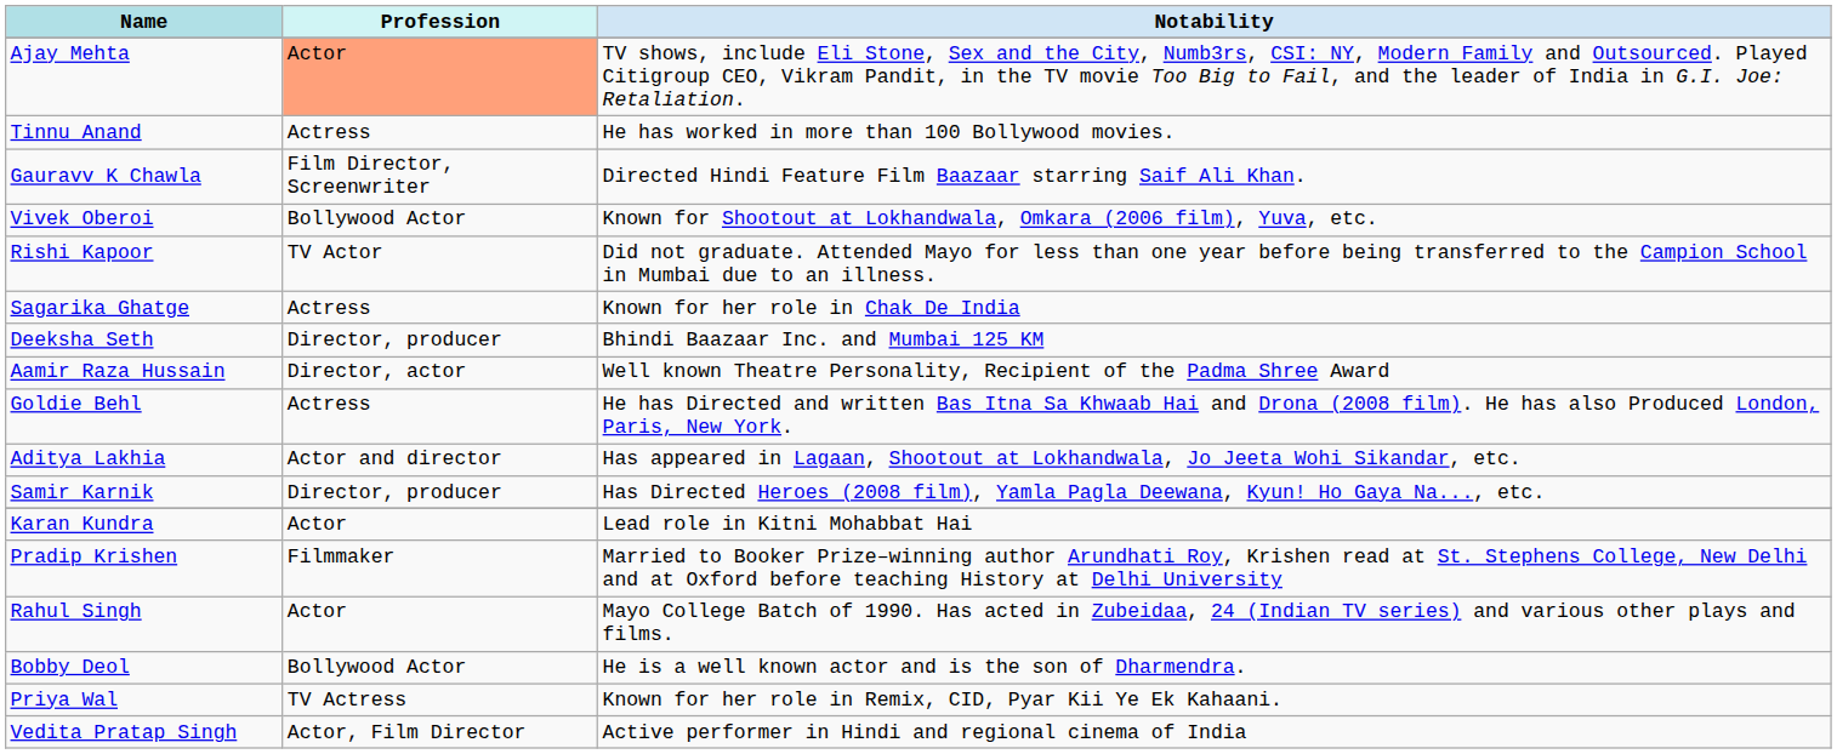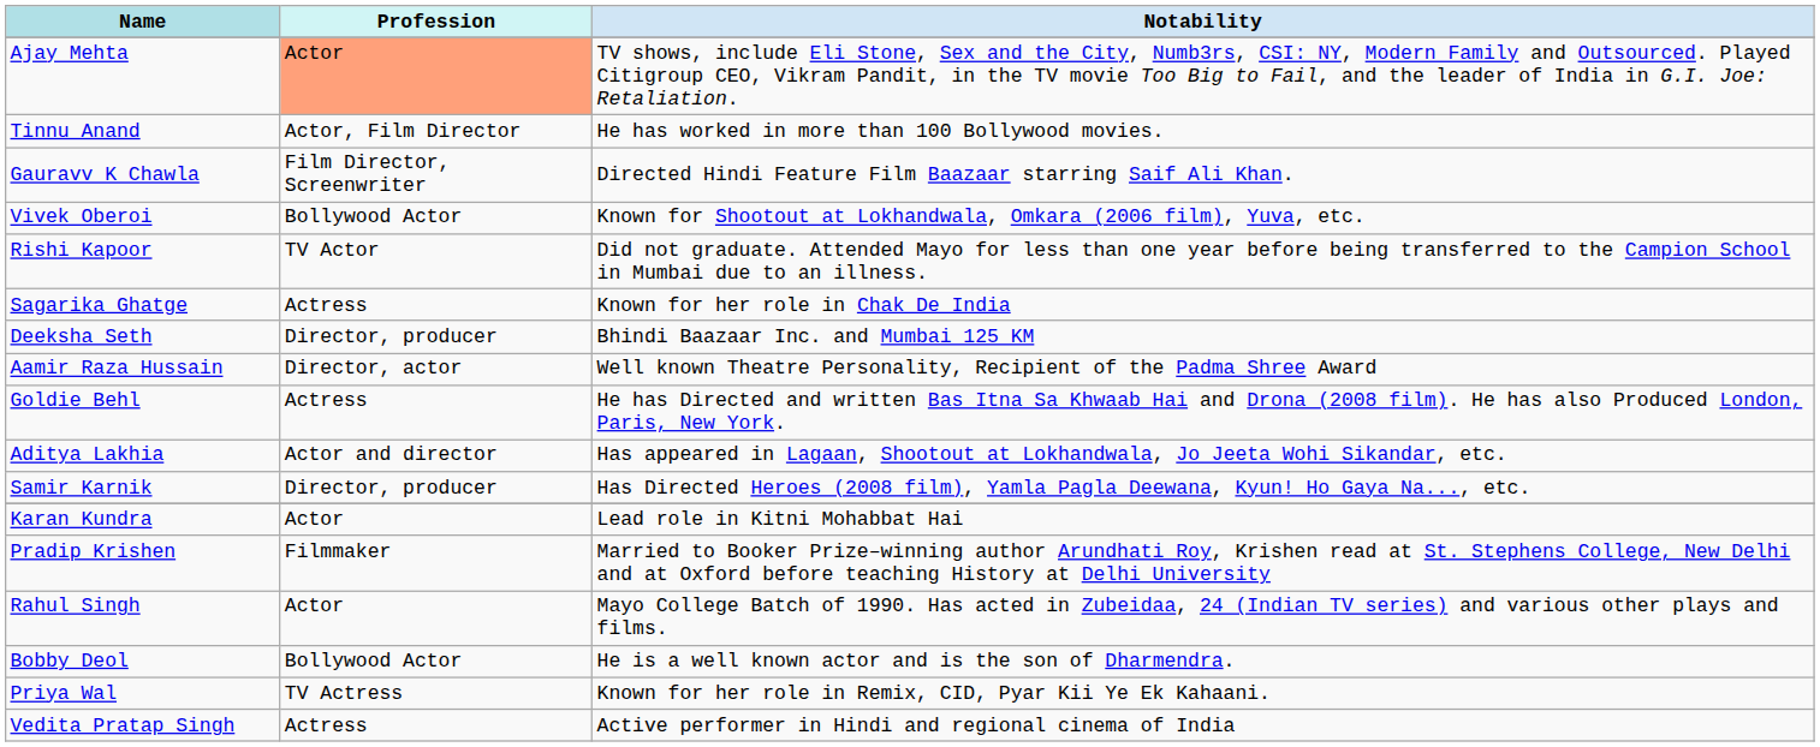 <table class="wikitable" style="sortable">
 <tr>
 <th style="background:#b0e0e6" width="175px">Name</th>
 <th style="background:#d0f5f5" width="200px">Profession</th>
 <th style="background:#d0e5f5" width="800px">Notability</th>
 </tr>
 <tr valign="top">
 </tr>
 <tr valign="top">
 <td><a href='#'>Ajay Mehta</a></td>
 <td style="background: lightsalmon;">Actor</td>
 <td>TV shows, include <a href='#'>Eli Stone</a>, <a href='#'>Sex and the City</a>, <a href='#'>Numb3rs</a>, <a href='#'>CSI: NY</a>, <a href='#'>Modern Family</a> and <a href='#'>Outsourced</a>. Played Citigroup CEO, Vikram Pandit, in the TV movie <em>Too Big to Fail</em>, and the leader of India in <em>G.I. Joe: Retaliation</em>.</td>
 </tr>
 <tr valign="top">
 <td><a href='#'>Tinnu Anand</a></td>
-<td>Actress</td>
+<td>Actor, Film Director</td>
 <td>He has worked in more than 100 Bollywood movies.</td>
 </tr>
 <tr>
 <td><a href='#'>Gauravv K Chawla</a></td>
 <td>Film Director, Screenwriter</td>
 <td>Directed Hindi Feature Film <a href='#'>Baazaar</a> starring <a href='#'>Saif Ali Khan</a>.</td>
 </tr>
 <tr valign="top">
 <td><a href='#'>Vivek Oberoi</a></td>
 <td>Bollywood Actor</td>
 <td>Known for <a href='#'>Shootout at Lokhandwala</a>, <a href='#'>Omkara (2006 film)</a>, <a href='#'>Yuva</a>, etc.</td>
 </tr>
 <tr valign="top">
 <td><a href='#'>Rishi Kapoor</a></td>
 <td>TV Actor</td>
 <td>Did not graduate. Attended Mayo for less than one year before being transferred to the <a href='#'>Campion School</a> in Mumbai due to an illness.</td>
 </tr>
 <tr valign="top">
 <td><a href='#'>Sagarika Ghatge</a></td>
 <td>Actress</td>
 <td>Known for her role in <a href='#'>Chak De India</a></td>
 </tr>
 <tr valign="top">
 <td><a href='#'>Deeksha Seth</a></td>
 <td>Director, producer</td>
 <td>Bhindi Baazaar Inc. and <a href='#'>Mumbai 125 KM</a></td>
 </tr>
 <tr valign="top">
 <td><a href='#'>Aamir Raza Hussain</a></td>
 <td>Director, actor</td>
 <td>Well known Theatre Personality, Recipient of the <a href='#'>Padma Shree</a> Award</td>
 </tr>
 <tr valign="top">
 <td><a href='#'>Goldie Behl</a></td>
 <td>Actress</td>
 <td>He has Directed and written <a href='#'>Bas Itna Sa Khwaab Hai</a> and <a href='#'>Drona (2008 film)</a>. He has also Produced <a href='#'>London, Paris, New York</a>.</td>
 </tr>
 <tr valign="top">
 <td><a href='#'>Aditya Lakhia</a></td>
 <td>Actor and director</td>
 <td>Has appeared in <a href='#'>Lagaan</a>, <a href='#'>Shootout at Lokhandwala</a>, <a href='#'>Jo Jeeta Wohi Sikandar</a>, etc.</td>
 </tr>
 <tr valign="top">
 <td><a href='#'>Samir Karnik</a></td>
 <td>Director, producer</td>
 <td>Has Directed <a href='#'>Heroes (2008 film)</a>, <a href='#'>Yamla Pagla Deewana</a>, <a href='#'>Kyun! Ho Gaya Na...</a>, etc.</td>
 </tr>
 <tr valign="top">
 </tr>
 <tr valign="top">
 <td><a href='#'>Karan Kundra</a></td>
 <td>Actor</td>
 <td>Lead role in Kitni Mohabbat Hai</td>
 </tr>
 <tr valign="top">
 <td><a href='#'>Pradip Krishen</a></td>
 <td>Filmmaker</td>
 <td>Married to Booker Prize–winning author <a href='#'>Arundhati Roy</a>, Krishen read at <a href='#'>St. Stephens College, New Delhi</a> and at Oxford before teaching History at <a href='#'>Delhi University</a></td>
 </tr>
 <tr valign="top">
 <td><a href='#'>Rahul Singh</a></td>
 <td>Actor</td>
 <td>Mayo College Batch of 1990. Has acted in <a href='#'>Zubeidaa</a>, <a href='#'>24 (Indian TV series)</a> and various other plays and films.</td>
 </tr>
 <tr valign="top">
 <td><a href='#'>Bobby Deol</a></td>
 <td>Bollywood Actor</td>
 <td>He is a well known actor and is the son of <a href='#'>Dharmendra</a>.</td>
 </tr>
 <tr valign="top">
 <td><a href='#'>Priya Wal</a></td>
 <td>TV Actress</td>
 <td>Known for her role in Remix, CID, Pyar Kii Ye Ek Kahaani.</td>
 </tr>
 <tr valign="top">
 <td><a href='#'>Vedita Pratap Singh</a></td>
-<td>Actor, Film Director</td>
+<td>Actress</td>
 <td>Active performer in Hindi and regional cinema of India</td>
 </tr>
 </table>
